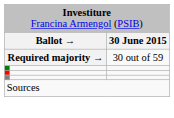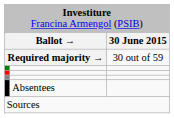 <table class="wikitable" style="text-align:center;">
 <tr>
 <td colspan="3" align="center" bgcolor="#C0C0C0"><strong>Investiture</strong><br><a href='#'>Francina Armengol</a> (<a href='#'>PSIB</a>)</td>
 </tr>
 <tr>
 <th colspan="2" width="150px">Ballot →</th>
 <th>30 June 2015</th>
 </tr>
 <tr>
 <th colspan="2">Required majority →</th>
 <td>30 out of 59 </td>
 </tr>
 <tr>
 <th width="1px" style="background:green;"></th>
 <td align="left"></td>
 <td></td>
 </tr>
 <tr>
 <th style="color:inherit;background:red;"></th>
 <td align="left"></td>
 <td></td>
 </tr>
 <tr>
 <th style="color:inherit;background:gray;"></th>
 <td align="left"></td>
 <td></td>
 </tr>
 <tr>
+<th style="color:inherit;background:black;"></th>
+<td align="left"><span>Absentees</span></td>
+<td></td>
+</tr>
+<tr>
 <td align="left" colspan="3">Sources</td>
 </tr>
 </table>
